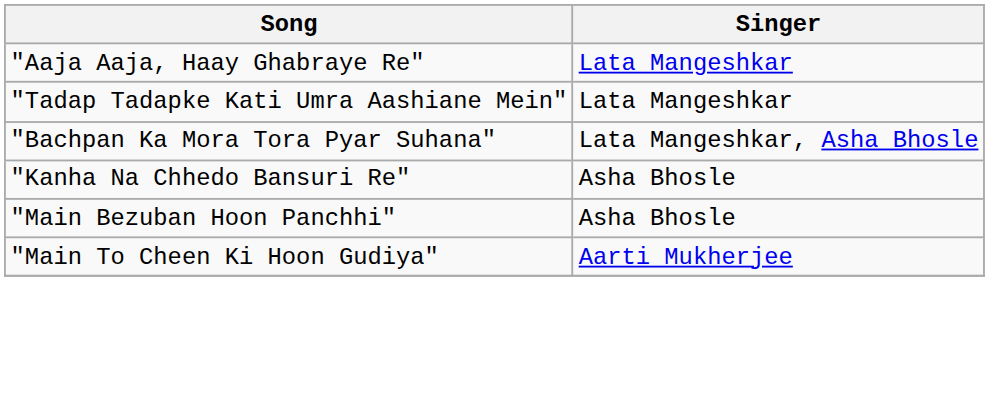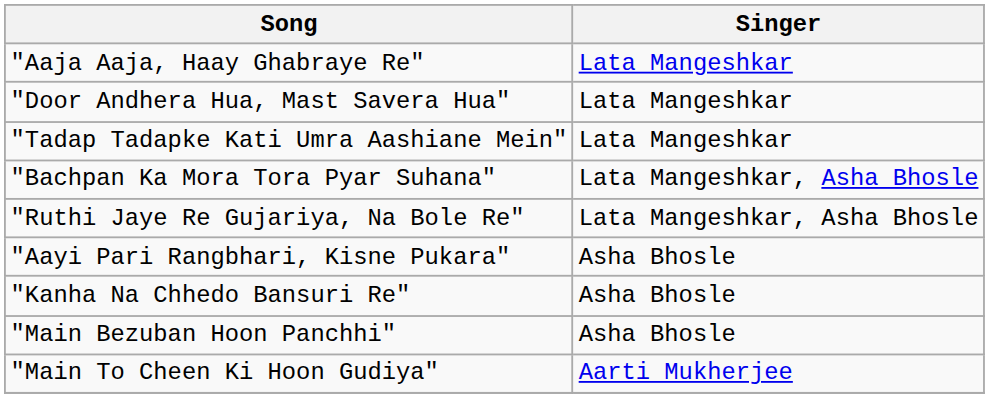 <table class="wikitable">
 <tr>
 <th>Song</th>
 <th>Singer</th>
 </tr>
 <tr>
 <td>"Aaja Aaja, Haay Ghabraye Re"</td>
 <td><a href='#'>Lata Mangeshkar</a></td>
 </tr>
 <tr>
+<td>"Door Andhera Hua, Mast Savera Hua"</td>
+<td>Lata Mangeshkar</td>
+</tr>
+<tr>
 <td>"Tadap Tadapke Kati Umra Aashiane Mein"</td>
 <td>Lata Mangeshkar</td>
 </tr>
 <tr>
 <td>"Bachpan Ka Mora Tora Pyar Suhana"</td>
 <td>Lata Mangeshkar, <a href='#'>Asha Bhosle</a></td>
+</tr>
+<tr>
+<td>"Ruthi Jaye Re Gujariya, Na Bole Re"</td>
+<td>Lata Mangeshkar, Asha Bhosle</td>
+</tr>
+<tr>
+<td>"Aayi Pari Rangbhari, Kisne Pukara"</td>
+<td>Asha Bhosle</td>
 </tr>
 <tr>
 <td>"Kanha Na Chhedo Bansuri Re"</td>
 <td>Asha Bhosle</td>
 </tr>
 <tr>
 <td>"Main Bezuban Hoon Panchhi"</td>
 <td>Asha Bhosle</td>
 </tr>
 <tr>
 <td>"Main To Cheen Ki Hoon Gudiya"</td>
 <td><a href='#'>Aarti Mukherjee</a></td>
 </tr>
 <tr>
 </tr>
 </table>
